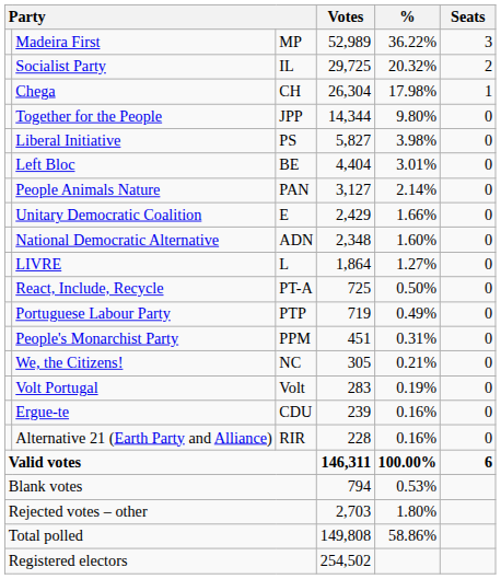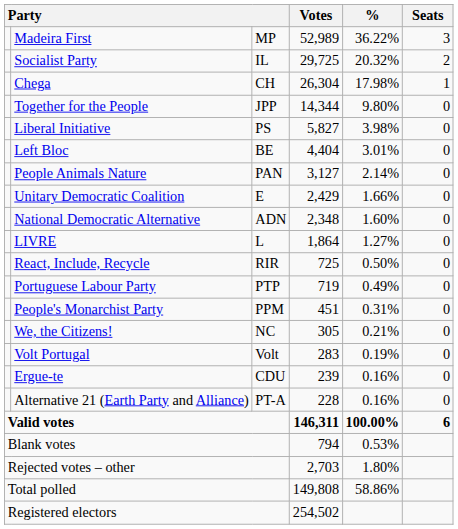 <table class="wikitable" border="1" style="text-align:right;">
 <tr>
 <th style="text-align:left;" colspan=3>Party</th>
 <th align=center width="50">Votes</th>
 <th align=center width="50">%</th>
 <th align=center width="50">Seats</th>
 </tr>
 <tr>
 <td></td>
 <td align=left><a href='#'>Madeira First</a></td>
 <td align=left>MP</td>
 <td>52,989</td>
 <td>36.22%</td>
 <td>3</td>
 </tr>
 <tr>
 <td></td>
 <td align=left><a href='#'>Socialist Party</a></td>
 <td align=left>IL</td>
 <td>29,725</td>
 <td>20.32%</td>
 <td>2</td>
 </tr>
 <tr>
 <td></td>
 <td align=left><a href='#'>Chega</a></td>
 <td align=left>CH</td>
 <td>26,304</td>
 <td>17.98%</td>
 <td>1</td>
 </tr>
 <tr>
 <td></td>
 <td align=left><a href='#'>Together for the People</a></td>
 <td align=left>JPP</td>
 <td>14,344</td>
 <td>9.80%</td>
 <td>0</td>
 </tr>
 <tr>
 <td></td>
 <td align=left><a href='#'>Liberal Initiative</a></td>
 <td align=left>PS</td>
 <td>5,827</td>
 <td>3.98%</td>
 <td>0</td>
 </tr>
 <tr>
 <td></td>
 <td align=left><a href='#'>Left Bloc</a></td>
 <td align=left>BE</td>
 <td>4,404</td>
 <td>3.01%</td>
 <td>0</td>
 </tr>
 <tr>
 <td></td>
 <td align=left><a href='#'>People Animals Nature</a></td>
 <td align=left>PAN</td>
 <td>3,127</td>
 <td>2.14%</td>
 <td>0</td>
 </tr>
 <tr>
 <td></td>
 <td align=left style="white-space: nowrap;"><a href='#'>Unitary Democratic Coalition</a></td>
 <td align=left>E</td>
 <td>2,429</td>
 <td>1.66%</td>
 <td>0</td>
 </tr>
 <tr>
 <td></td>
 <td align=left><a href='#'>National Democratic Alternative</a></td>
 <td align=left>ADN</td>
 <td>2,348</td>
 <td>1.60%</td>
 <td>0</td>
 </tr>
 <tr>
 <td></td>
 <td align=left><a href='#'>LIVRE</a></td>
 <td align=left>L</td>
 <td>1,864</td>
 <td>1.27%</td>
 <td>0</td>
 </tr>
 <tr>
 <td></td>
 <td align=left><a href='#'>React, Include, Recycle</a></td>
-<td align=left>PT-A</td>
+<td align=left>RIR</td>
 <td>725</td>
 <td>0.50%</td>
 <td>0</td>
 </tr>
 <tr>
 <td></td>
 <td align=left><a href='#'>Portuguese Labour Party</a></td>
 <td align=left>PTP</td>
 <td>719</td>
 <td>0.49%</td>
 <td>0</td>
 </tr>
 <tr>
 <td></td>
 <td align=left><a href='#'>People's Monarchist Party</a></td>
 <td align=left>PPM</td>
 <td>451</td>
 <td>0.31%</td>
 <td>0</td>
 </tr>
 <tr>
 <td></td>
 <td align=left><a href='#'>We, the Citizens!</a></td>
 <td align=left>NC</td>
 <td>305</td>
 <td>0.21%</td>
 <td>0</td>
 </tr>
 <tr>
 <td></td>
 <td align=left><a href='#'>Volt Portugal</a></td>
 <td align=left>Volt</td>
 <td>283</td>
 <td>0.19%</td>
 <td>0</td>
 </tr>
 <tr>
 <td></td>
 <td align=left><a href='#'>Ergue-te</a></td>
 <td align=left>CDU</td>
 <td>239</td>
 <td>0.16%</td>
 <td>0</td>
 </tr>
 <tr>
 <td></td>
 <td align=left>Alternative 21 (<a href='#'>Earth Party</a> and <a href='#'>Alliance</a>)</td>
-<td align=left>RIR</td>
+<td align=left>PT-A</td>
 <td>228</td>
 <td>0.16%</td>
 <td>0</td>
 </tr>
 <tr style="font-weight:bold">
 <td align=left colspan=3>Valid votes</td>
 <td>146,311</td>
 <td>100.00%</td>
 <td>6</td>
 </tr>
 <tr>
 <td align=left colspan=3>Blank votes</td>
 <td>794</td>
 <td>0.53%</td>
 <td></td>
 </tr>
 <tr>
 <td align=left colspan=3>Rejected votes – other</td>
 <td>2,703</td>
 <td>1.80%</td>
 <td></td>
 </tr>
 <tr>
 <td align=left colspan=3>Total polled</td>
 <td>149,808</td>
 <td>58.86%</td>
 <td></td>
 </tr>
 <tr>
 <td align=left colspan=3>Registered electors</td>
 <td>254,502</td>
 <td></td>
 <td></td>
 </tr>
 </table>
